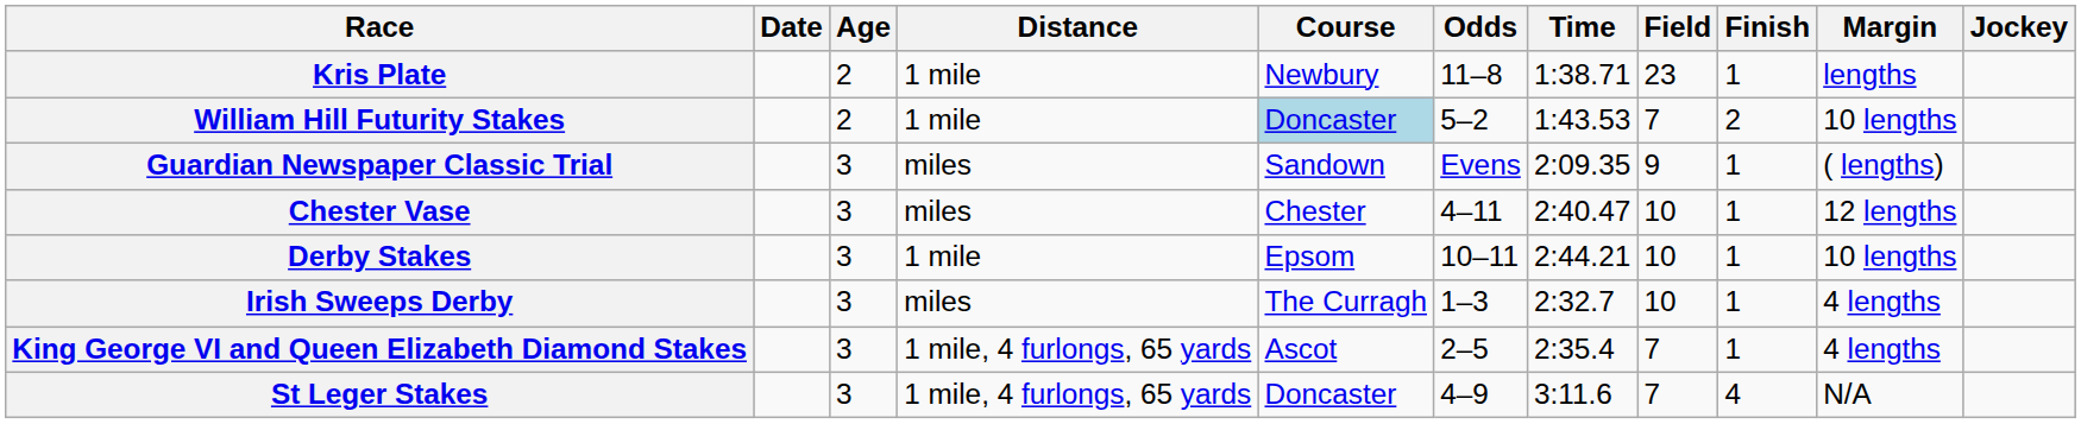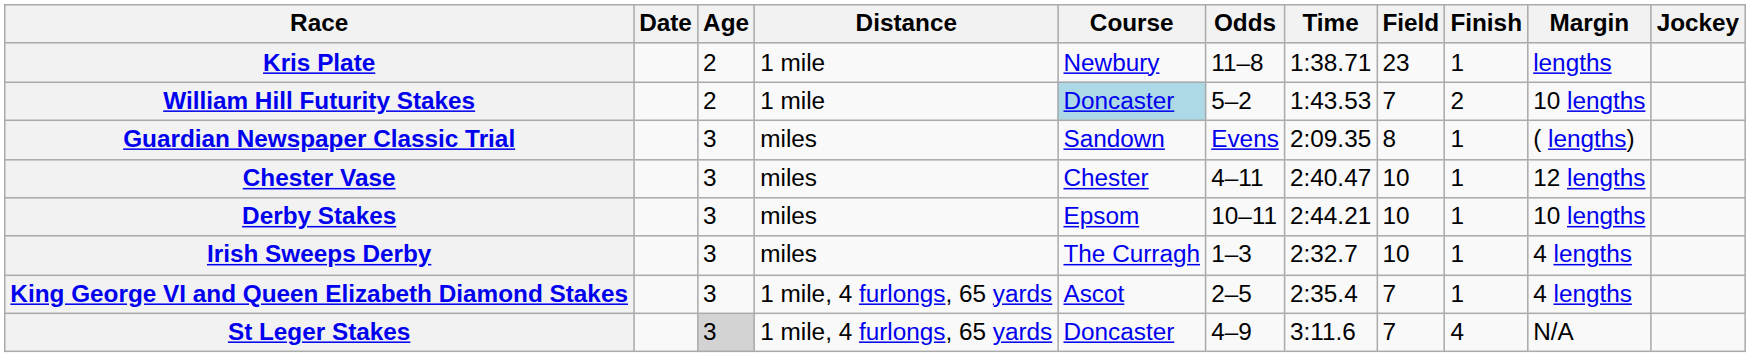 <table class="wikitable plainrowheaders sortable" style="margin-right: 0;">
 <tr>
 <th scope="col">Race</th>
 <th scope="col">Date</th>
 <th scope="col">Age</th>
 <th scope="col">Distance</th>
 <th scope="col">Course</th>
 <th scope="col">Odds</th>
 <th scope="col">Time</th>
 <th scope="col">Field</th>
 <th scope="col">Finish</th>
 <th scope="col">Margin</th>
 <th scope="col">Jockey</th>
 </tr>
 <tr>
 <th scope="row"><a href='#'>Kris Plate</a></th>
 <td></td>
 <td>2</td>
 <td>1 mile</td>
 <td><a href='#'>Newbury</a></td>
 <td>11–8</td>
 <td>1:38.71</td>
 <td>23</td>
 <td>1</td>
 <td> <a href='#'>lengths</a></td>
 <td></td>
 </tr>
 <tr>
 <th scope="row"><a href='#'>William Hill Futurity Stakes</a></th>
 <td></td>
 <td>2</td>
 <td>1 mile</td>
 <td style="background: lightblue;"><a href='#'>Doncaster</a></td>
 <td>5–2</td>
 <td>1:43.53</td>
 <td>7</td>
 <td>2</td>
 <td>10 <a href='#'>lengths</a></td>
 <td></td>
 </tr>
 <tr>
 <th scope="row"><a href='#'>Guardian Newspaper Classic Trial</a></th>
 <td></td>
 <td>3</td>
 <td> miles</td>
 <td><a href='#'>Sandown</a></td>
 <td><a href='#'>Evens</a></td>
 <td>2:09.35</td>
-<td>9</td>
+<td>8</td>
 <td>1</td>
 <td>( <a href='#'>lengths</a>)</td>
 <td></td>
 </tr>
 <tr>
 <th scope="row"><a href='#'>Chester Vase</a></th>
 <td></td>
 <td>3</td>
 <td> miles</td>
 <td><a href='#'>Chester</a></td>
 <td>4–11</td>
 <td>2:40.47</td>
 <td>10</td>
 <td>1</td>
 <td>12 <a href='#'>lengths</a></td>
 <td></td>
 </tr>
 <tr>
 <th scope="row"><a href='#'>Derby Stakes</a></th>
 <td></td>
 <td>3</td>
-<td>1 mile</td>
+<td> miles</td>
 <td><a href='#'>Epsom</a></td>
 <td>10–11</td>
 <td>2:44.21</td>
 <td>10</td>
 <td>1</td>
 <td>10 <a href='#'>lengths</a></td>
 <td></td>
 </tr>
 <tr>
 <th scope="row"><a href='#'>Irish Sweeps Derby</a></th>
 <td></td>
 <td>3</td>
 <td> miles</td>
 <td><a href='#'>The Curragh</a></td>
 <td>1–3</td>
 <td>2:32.7</td>
 <td>10</td>
 <td>1</td>
 <td>4 <a href='#'>lengths</a></td>
 <td></td>
 </tr>
 <tr>
 <th scope="row"><a href='#'>King George VI and Queen Elizabeth Diamond Stakes</a></th>
 <td></td>
 <td>3</td>
 <td>1 mile, 4 <a href='#'>furlongs</a>, 65 <a href='#'>yards</a></td>
 <td><a href='#'>Ascot</a></td>
 <td>2–5</td>
 <td>2:35.4</td>
 <td>7</td>
 <td>1</td>
 <td>4 <a href='#'>lengths</a></td>
 <td></td>
 </tr>
 <tr>
 <th scope="row"><a href='#'>St Leger Stakes</a></th>
 <td></td>
-<td>3</td>
+<td style="background: lightgrey;">3</td>
 <td>1 mile, 4 <a href='#'>furlongs</a>, 65 <a href='#'>yards</a></td>
 <td><a href='#'>Doncaster</a></td>
 <td>4–9</td>
 <td>3:11.6</td>
 <td>7</td>
 <td>4</td>
 <td>N/A</td>
 <td></td>
 </tr>
 </table>
